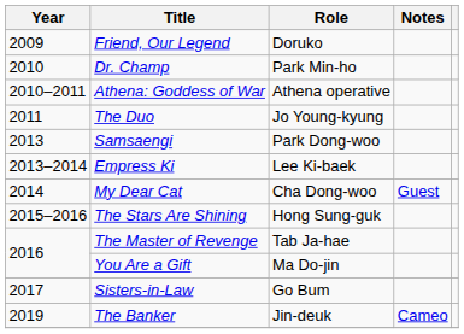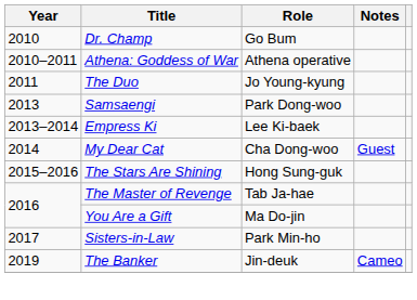 <table class="wikitable plainrowheaders sortable">
 <tr>
 <th scope="col">Year</th>
 <th scope="col">Title</th>
 <th scope="col">Role</th>
 <th scope="col">Notes</th>
 <th scope="col" class="unsortable"></th>
 </tr>
 <tr>
-<td>2009</td>
-<td><em><a href='#'>Friend, Our Legend</a></em></td>
-<td>Doruko</td>
-<td></td>
-<td></td>
-</tr>
-<tr>
 <td>2010</td>
 <td><em><a href='#'>Dr. Champ</a></em></td>
-<td>Park Min-ho</td>
+<td>Go Bum</td>
 <td></td>
 <td></td>
 </tr>
 <tr>
 <td>2010–2011</td>
 <td><em><a href='#'>Athena: Goddess of War</a></em></td>
 <td>Athena operative</td>
 <td></td>
 <td></td>
 </tr>
 <tr>
 <td>2011</td>
 <td><em><a href='#'>The Duo</a></em></td>
 <td>Jo Young-kyung</td>
 <td></td>
 <td></td>
 </tr>
 <tr>
 <td>2013</td>
 <td><em><a href='#'>Samsaengi</a></em></td>
 <td>Park Dong-woo</td>
 <td></td>
 <td style="text-align:center"></td>
 </tr>
 <tr>
 <td>2013–2014</td>
 <td><em><a href='#'>Empress Ki</a></em></td>
 <td>Lee Ki-baek</td>
 <td></td>
 <td style="text-align:center"></td>
 </tr>
 <tr>
 <td>2014</td>
 <td><em><a href='#'>My Dear Cat</a></em></td>
 <td>Cha Dong-woo</td>
 <td><a href='#'>Guest</a></td>
 <td></td>
 </tr>
 <tr>
 <td>2015–2016</td>
 <td><em><a href='#'>The Stars Are Shining</a></em></td>
 <td>Hong Sung-guk</td>
 <td></td>
 <td style="text-align:center"></td>
 </tr>
 <tr>
 <td rowspan="2">2016</td>
 <td><em><a href='#'>The Master of Revenge</a></em></td>
 <td>Tab Ja-hae</td>
 <td></td>
 <td style="text-align:center"></td>
 </tr>
 <tr>
 <td><em><a href='#'>You Are a Gift</a></em></td>
 <td>Ma Do-jin</td>
 <td></td>
 <td style="text-align:center"></td>
 </tr>
 <tr>
 <td>2017</td>
 <td><em><a href='#'>Sisters-in-Law</a></em></td>
-<td>Go Bum</td>
+<td>Park Min-ho</td>
 <td></td>
 <td style="text-align:center"></td>
 </tr>
 <tr>
 <td>2019</td>
 <td><em><a href='#'>The Banker</a></em></td>
 <td>Jin-deuk</td>
 <td><a href='#'>Cameo</a></td>
 <td style="text-align:center"></td>
 </tr>
 <tr>
 </tr>
 </table>
